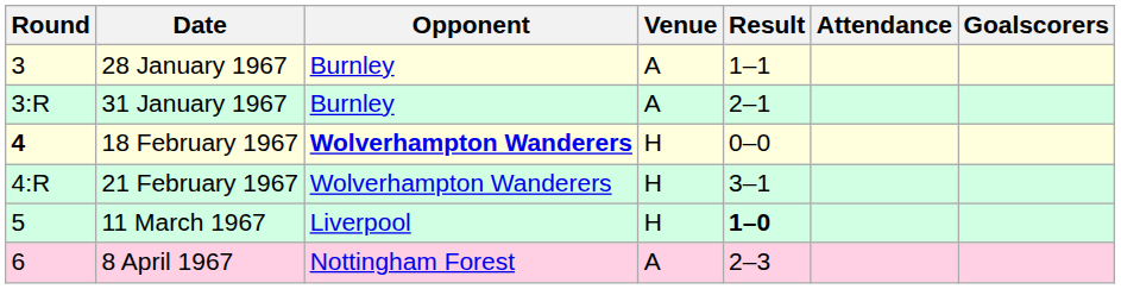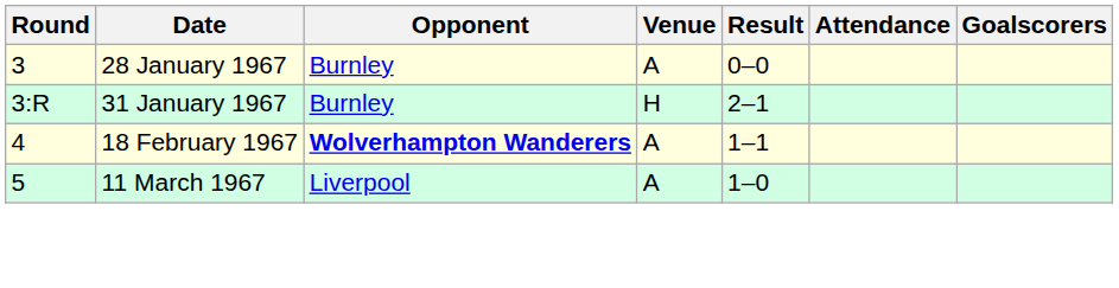 <table class="wikitable">
 <tr>
 <th>Round</th>
 <th>Date</th>
 <th>Opponent</th>
 <th>Venue</th>
 <th>Result</th>
 <th>Attendance</th>
 <th>Goalscorers</th>
 </tr>
 <tr style="background-color: #ffffdd;">
 <td>3</td>
 <td>28 January 1967</td>
 <td><a href='#'>Burnley</a></td>
 <td>A</td>
-<td>1–1</td>
+<td>0–0</td>
 <td></td>
 <td></td>
 </tr>
 <tr style="background-color: #d0ffe3;">
 <td>3:R</td>
 <td>31 January 1967</td>
 <td><a href='#'>Burnley</a></td>
-<td>A</td>
+<td>H</td>
 <td>2–1</td>
 <td></td>
 <td></td>
 </tr>
 <tr style="background-color: #ffffdd;">
-<td><strong>4</strong></td>
+<td>4</td>
 <td>18 February 1967</td>
 <td><strong><a href='#'>Wolverhampton Wanderers</a></strong></td>
-<td>H</td>
-<td>0–0</td>
-<td></td>
-<td></td>
-</tr>
-<tr style="background-color: #d0ffe3;">
-<td>4:R</td>
-<td>21 February 1967</td>
-<td><a href='#'>Wolverhampton Wanderers</a></td>
-<td>H</td>
-<td>3–1</td>
+<td>A</td>
+<td>1–1</td>
 <td></td>
 <td></td>
 </tr>
 <tr style="background-color: #d0ffe3;">
 <td>5</td>
 <td>11 March 1967</td>
 <td><a href='#'>Liverpool</a></td>
-<td>H</td>
-<td><strong>1–0</strong></td>
-<td></td>
-<td></td>
-</tr>
-<tr style="background-color: #ffd0e3;">
-<td>6</td>
-<td>8 April 1967</td>
-<td><a href='#'>Nottingham Forest</a></td>
 <td>A</td>
-<td>2–3</td>
+<td>1–0</td>
 <td></td>
 <td></td>
 </tr>
 </table>
